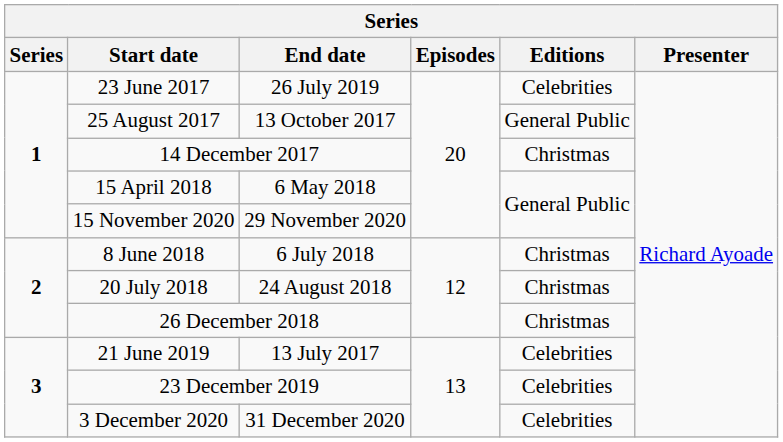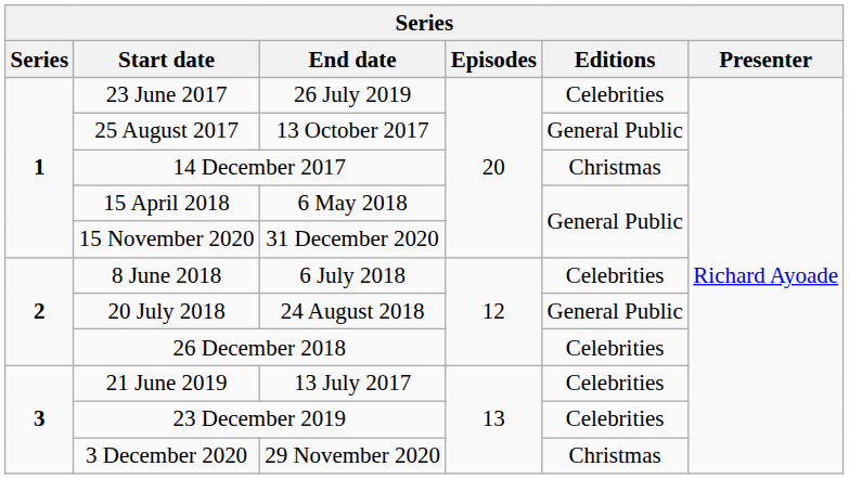 <table class="wikitable" style="text-align:center;">
 <tr>
 <th colspan="6">Series</th>
 </tr>
 <tr>
 <th>Series</th>
 <th>Start date</th>
 <th>End date</th>
 <th>Episodes</th>
 <th>Editions</th>
 <th>Presenter</th>
 </tr>
 <tr>
 <td rowspan="5"><strong>1</strong></td>
 <td>23 June 2017</td>
 <td>26 July 2019</td>
 <td rowspan="5">20</td>
 <td>Celebrities</td>
 <td rowspan="11"><a href='#'>Richard Ayoade</a></td>
 </tr>
 <tr>
 <td>25 August 2017</td>
 <td>13 October 2017</td>
 <td>General Public</td>
 </tr>
 <tr>
 <td colspan="2">14 December 2017</td>
 <td>Christmas</td>
 </tr>
 <tr>
 <td>15 April 2018</td>
 <td>6 May 2018</td>
 <td rowspan="2">General Public</td>
 </tr>
 <tr>
 <td>15 November 2020</td>
-<td>29 November 2020</td>
+<td>31 December 2020</td>
 </tr>
 <tr>
 <td rowspan="3"><strong>2</strong></td>
 <td>8 June 2018</td>
 <td>6 July 2018</td>
 <td rowspan="3">12</td>
-<td>Christmas</td>
+<td>Celebrities</td>
 </tr>
 <tr>
 <td>20 July 2018</td>
 <td>24 August 2018</td>
-<td>Christmas</td>
+<td>General Public</td>
 </tr>
 <tr>
 <td colspan="2">26 December 2018</td>
-<td>Christmas</td>
+<td>Celebrities</td>
 </tr>
 <tr>
 <td rowspan="3"><strong>3</strong></td>
 <td>21 June 2019</td>
 <td>13 July 2017</td>
 <td rowspan="3">13</td>
 <td>Celebrities</td>
 </tr>
 <tr>
 <td colspan="2">23 December 2019</td>
 <td>Celebrities</td>
 </tr>
 <tr>
 <td>3 December 2020</td>
-<td>31 December 2020</td>
-<td>Celebrities</td>
+<td>29 November 2020</td>
+<td>Christmas</td>
 </tr>
 </table>
